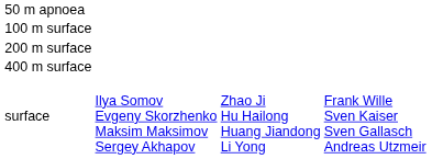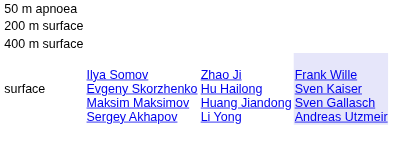 <table>
 <tr>
 <td>50 m apnoea<br></td>
-<td></td>
-<td></td>
-<td></td>
-</tr>
-<tr>
-<td>100 m surface<br></td>
 <td></td>
 <td></td>
 <td></td>
 </tr>
 <tr>
 <td>200 m surface<br></td>
 <td></td>
 <td></td>
 <td></td>
 </tr>
 <tr>
 <td>400 m surface<br></td>
 <td></td>
 <td></td>
 <td></td>
 </tr>
 <tr>
 <td> surface<br></td>
 <td><br><a href='#'>Ilya Somov</a><br><a href='#'>Evgeny Skorzhenko</a><br><a href='#'>Maksim Maksimov</a><br><a href='#'>Sergey Akhapov</a></td>
 <td><br><a href='#'>Zhao Ji</a><br><a href='#'>Hu Hailong</a><br><a href='#'>Huang Jiandong</a><br><a href='#'>Li Yong</a></td>
-<td><br><a href='#'>Frank Wille</a><br><a href='#'>Sven Kaiser</a><br><a href='#'>Sven Gallasch</a><br><a href='#'>Andreas Utzmeir</a></td>
+<td style="background: lavender;"><br><a href='#'>Frank Wille</a><br><a href='#'>Sven Kaiser</a><br><a href='#'>Sven Gallasch</a><br><a href='#'>Andreas Utzmeir</a></td>
 </tr>
 </table>
